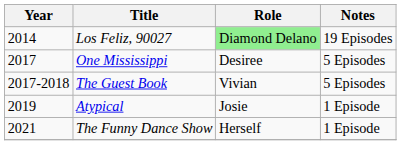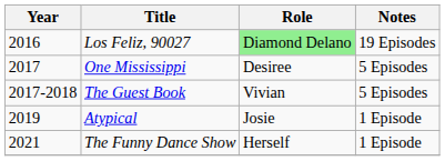 <table class="wikitable">
 <tr>
 <th>Year</th>
 <th>Title</th>
 <th>Role</th>
 <th>Notes</th>
 </tr>
 <tr>
-<td>2014</td>
+<td>2016</td>
 <td><em>Los Feliz, 90027</em></td>
 <td style="background: lightgreen;">Diamond Delano</td>
 <td>19 Episodes</td>
 </tr>
 <tr>
 <td>2017</td>
 <td><em><a href='#'>One Mississippi</a></em></td>
 <td>Desiree</td>
 <td>5 Episodes</td>
 </tr>
 <tr>
 <td>2017-2018</td>
 <td><em><a href='#'>The Guest Book</a></em></td>
 <td>Vivian</td>
 <td>5 Episodes</td>
 </tr>
 <tr>
 <td>2019</td>
 <td><em><a href='#'>Atypical</a></em></td>
 <td>Josie</td>
 <td>1 Episode</td>
 </tr>
 <tr>
 <td>2021</td>
 <td><em>The Funny Dance Show</em></td>
 <td>Herself</td>
 <td>1 Episode</td>
 </tr>
 <tr>
 </tr>
 </table>
